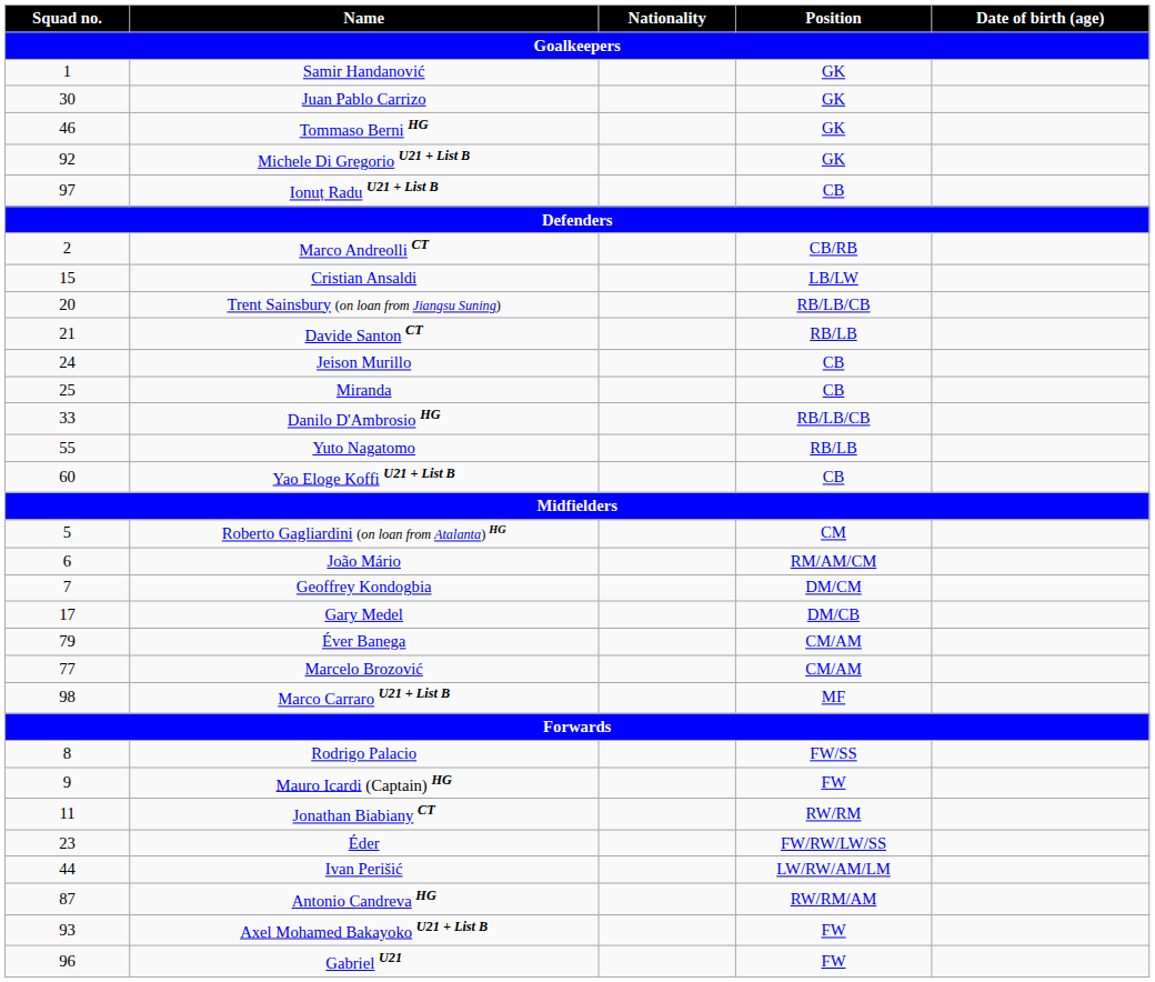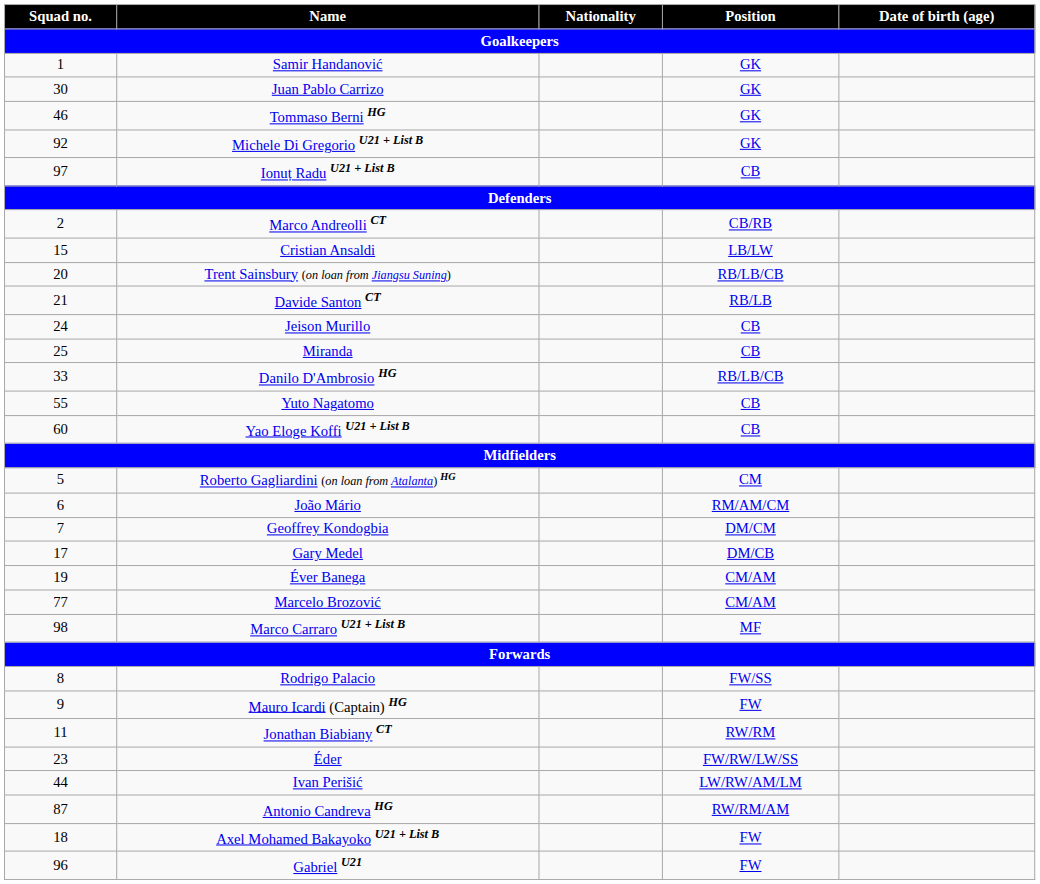 <table class="wikitable" style="text-align:center; font-size:90%; width:80%">
 <tr>
 <th style="background:#000000; color:white; text-align:center">Squad no.</th>
 <th style="background:#000000; color:white; text-align:center">Name</th>
 <th style="background:#000000; color:white; text-align:center">Nationality</th>
 <th style="background:#000000; color:white; text-align:center">Position</th>
 <th style="background:#000000; color:white; text-align:center">Date of birth (age)</th>
 </tr>
 <tr>
 <th colspan="6" style="background:#0000FF; color:white; text-align:center">Goalkeepers</th>
 </tr>
 <tr>
 <td>1</td>
 <td><a href='#'>Samir Handanović</a></td>
 <td></td>
 <td><a href='#'>GK</a></td>
 <td></td>
 </tr>
 <tr>
 <td>30</td>
 <td><a href='#'>Juan Pablo Carrizo</a></td>
 <td></td>
 <td><a href='#'>GK</a></td>
 <td></td>
 </tr>
 <tr>
 <td>46</td>
 <td><a href='#'>Tommaso Berni</a> <sup><strong><em>HG</em></strong></sup></td>
 <td></td>
 <td><a href='#'>GK</a></td>
 <td></td>
 </tr>
 <tr>
 <td>92</td>
 <td><a href='#'>Michele Di Gregorio</a> <sup><strong><em>U21 + List B</em></strong></sup></td>
 <td></td>
 <td><a href='#'>GK</a></td>
 <td></td>
 </tr>
 <tr>
 <td>97</td>
 <td><a href='#'>Ionuț Radu</a> <sup><strong><em>U21 + List B</em></strong></sup></td>
 <td></td>
 <td><a href='#'>CB</a></td>
 <td></td>
 </tr>
 <tr>
 <th colspan="6" style="background:#0000FF; color:white; text-align:center">Defenders</th>
 </tr>
 <tr>
 <td>2</td>
 <td><a href='#'>Marco Andreolli</a> <sup><strong><em>CT</em></strong></sup></td>
 <td></td>
 <td><a href='#'>CB/RB</a></td>
 <td></td>
 </tr>
 <tr>
 <td>15</td>
 <td><a href='#'>Cristian Ansaldi</a></td>
 <td></td>
 <td><a href='#'>LB/LW</a></td>
 <td></td>
 </tr>
 <tr>
 <td>20</td>
 <td><a href='#'>Trent Sainsbury</a> <small> (<em>on loan from <a href='#'>Jiangsu Suning</a></em>)</small></td>
 <td></td>
 <td><a href='#'>RB/LB/CB</a></td>
 <td></td>
 </tr>
 <tr>
 <td>21</td>
 <td><a href='#'>Davide Santon</a> <sup><strong><em>CT</em></strong></sup></td>
 <td></td>
 <td><a href='#'>RB/LB</a></td>
 <td></td>
 </tr>
 <tr>
 <td>24</td>
 <td><a href='#'>Jeison Murillo</a></td>
 <td></td>
 <td><a href='#'>CB</a></td>
 <td></td>
 </tr>
 <tr>
 <td>25</td>
 <td><a href='#'>Miranda</a></td>
 <td></td>
 <td><a href='#'>CB</a></td>
 <td></td>
 </tr>
 <tr>
 <td>33</td>
 <td><a href='#'>Danilo D'Ambrosio</a> <sup><strong><em>HG</em></strong></sup></td>
 <td></td>
 <td><a href='#'>RB/LB/CB</a></td>
 <td></td>
 </tr>
 <tr>
 <td>55</td>
 <td><a href='#'>Yuto Nagatomo</a></td>
 <td></td>
-<td><a href='#'>RB/LB</a></td>
+<td><a href='#'>CB</a></td>
 <td></td>
 </tr>
 <tr>
 <td>60</td>
 <td><a href='#'>Yao Eloge Koffi</a> <sup><strong><em>U21 + List B</em></strong></sup></td>
 <td></td>
 <td><a href='#'>CB</a></td>
 <td></td>
 </tr>
 <tr>
 <th colspan="6" style="background:#0000FF; color:white; text-align:center">Midfielders</th>
 </tr>
 <tr>
 <td>5</td>
 <td><a href='#'>Roberto Gagliardini</a> <small> (<em>on loan from <a href='#'>Atalanta</a></em>) <sup><strong><em>HG</em></strong></sup></small></td>
 <td></td>
 <td><a href='#'>CM</a></td>
 <td></td>
 </tr>
 <tr>
 <td>6</td>
 <td><a href='#'>João Mário</a></td>
 <td></td>
 <td><a href='#'>RM/AM/CM</a></td>
 <td></td>
 </tr>
 <tr>
 <td>7</td>
 <td><a href='#'>Geoffrey Kondogbia</a></td>
 <td></td>
 <td><a href='#'>DM/CM</a></td>
 <td></td>
 </tr>
 <tr>
 <td>17</td>
 <td><a href='#'>Gary Medel</a></td>
 <td></td>
 <td><a href='#'>DM/CB</a></td>
 <td></td>
 </tr>
 <tr>
-<td>79</td>
+<td>19</td>
 <td><a href='#'>Éver Banega</a></td>
 <td></td>
 <td><a href='#'>CM/AM</a></td>
 <td></td>
 </tr>
 <tr>
 <td>77</td>
 <td><a href='#'>Marcelo Brozović</a></td>
 <td></td>
 <td><a href='#'>CM/AM</a></td>
 <td></td>
 </tr>
 <tr>
 <td>98</td>
 <td><a href='#'>Marco Carraro</a> <sup><strong><em>U21 + List B</em></strong></sup></td>
 <td></td>
 <td><a href='#'>MF</a></td>
 <td></td>
 </tr>
 <tr>
 <th colspan="6" style="background:#0000FF; color:white; text-align:center">Forwards</th>
 </tr>
 <tr>
 <td>8</td>
 <td><a href='#'>Rodrigo Palacio</a></td>
 <td></td>
 <td><a href='#'>FW/SS</a></td>
 <td></td>
 </tr>
 <tr>
 <td>9</td>
 <td><a href='#'>Mauro Icardi</a> (Captain) <sup><strong><em>HG</em></strong></sup></td>
 <td></td>
 <td><a href='#'>FW</a></td>
 <td></td>
 </tr>
 <tr>
 <td>11</td>
 <td><a href='#'>Jonathan Biabiany</a> <sup><strong><em>CT</em></strong></sup></td>
 <td></td>
 <td><a href='#'>RW/RM</a></td>
 <td></td>
 </tr>
 <tr>
 <td>23</td>
 <td><a href='#'>Éder</a></td>
 <td></td>
 <td><a href='#'>FW/RW/LW/SS</a></td>
 <td></td>
 </tr>
 <tr>
 <td>44</td>
 <td><a href='#'>Ivan Perišić</a></td>
 <td></td>
 <td><a href='#'>LW/RW/AM/LM</a></td>
 <td></td>
 </tr>
 <tr>
 <td>87</td>
 <td><a href='#'>Antonio Candreva</a> <sup><strong><em>HG</em></strong></sup></td>
 <td></td>
 <td><a href='#'>RW/RM/AM</a></td>
 <td></td>
 </tr>
 <tr>
-<td>93</td>
+<td>18</td>
 <td><a href='#'>Axel Mohamed Bakayoko</a> <sup><strong><em>U21 + List B</em></strong></sup></td>
 <td></td>
 <td><a href='#'>FW</a></td>
 <td></td>
 </tr>
 <tr>
 <td>96</td>
 <td><a href='#'>Gabriel</a> <sup><strong><em>U21</em></strong></sup></td>
 <td></td>
 <td><a href='#'>FW</a></td>
 <td></td>
 </tr>
 <tr>
 </tr>
 </table>
